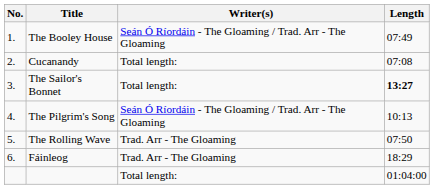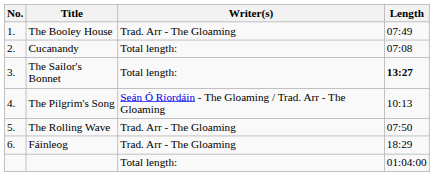 <table class="wikitable">
 <tr>
 <th>No.</th>
 <th>Title</th>
 <th>Writer(s)</th>
 <th>Length</th>
 </tr>
 <tr>
 <td>1.</td>
 <td>The Booley House</td>
-<td><a href='#'>Seán Ó Ríordáin</a> - The Gloaming / Trad. Arr - The Gloaming</td>
+<td>Trad. Arr - The Gloaming</td>
 <td>07:49</td>
 </tr>
 <tr>
 <td>2.</td>
 <td>Cucanandy</td>
 <td>Total length:</td>
 <td>07:08</td>
 </tr>
 <tr>
 <td>3.</td>
 <td>The Sailor's Bonnet</td>
 <td>Total length:</td>
 <td><strong>13:27</strong></td>
 </tr>
 <tr>
 <td>4.</td>
 <td>The Pilgrim's Song</td>
 <td><a href='#'>Seán Ó Ríordáin</a> - The Gloaming / Trad. Arr - The Gloaming</td>
 <td>10:13</td>
 </tr>
 <tr>
 <td>5.</td>
 <td>The Rolling Wave</td>
 <td>Trad. Arr - The Gloaming</td>
 <td>07:50</td>
 </tr>
 <tr>
 <td>6.</td>
 <td>Fáinleog</td>
 <td>Trad. Arr - The Gloaming</td>
 <td>18:29</td>
 </tr>
 <tr>
 <td></td>
 <td></td>
 <td>Total length:</td>
 <td>01:04:00</td>
 </tr>
 </table>
